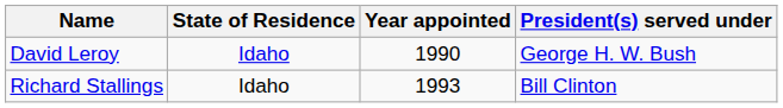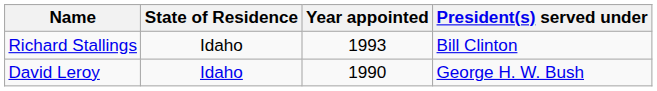 <table class="wikitable">
 <tr>
 <th>Name</th>
 <th>State of Residence</th>
 <th>Year appointed</th>
 <th><a href='#'>President(s)</a> served under</th>
 </tr>
 <tr>
+<td><a href='#'>Richard Stallings</a></td>
+<td align=center>Idaho</td>
+<td align=center>1993</td>
+<td><a href='#'>Bill Clinton</a></td>
+</tr>
+<tr>
 <td><a href='#'>David Leroy</a></td>
 <td align=center><a href='#'>Idaho</a></td>
 <td align=center>1990</td>
 <td><a href='#'>George H. W. Bush</a></td>
 </tr>
-<tr>
-<td><a href='#'>Richard Stallings</a></td>
-<td align=center>Idaho</td>
-<td align=center>1993</td>
-<td><a href='#'>Bill Clinton</a></td>
-</tr>
 </table>
